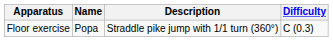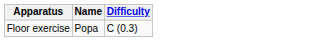 <table class="wikitable">
 <tr>
 <th>Apparatus</th>
 <th>Name</th>
-<th>Description</th>
 <th><a href='#'>Difficulty</a></th>
 </tr>
 <tr>
 <td>Floor exercise</td>
 <td>Popa</td>
-<td>Straddle pike jump with 1/1 turn (360°)</td>
 <td>C (0.3)</td>
 </tr>
 </table>
